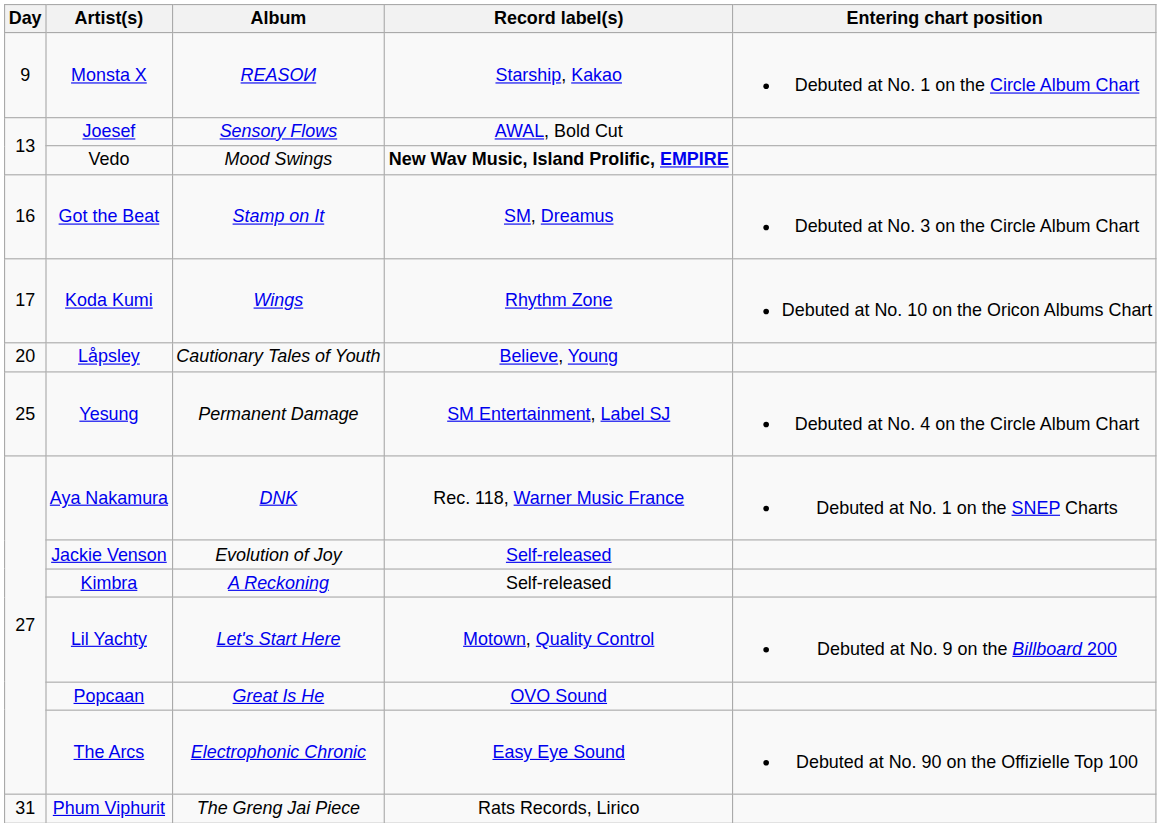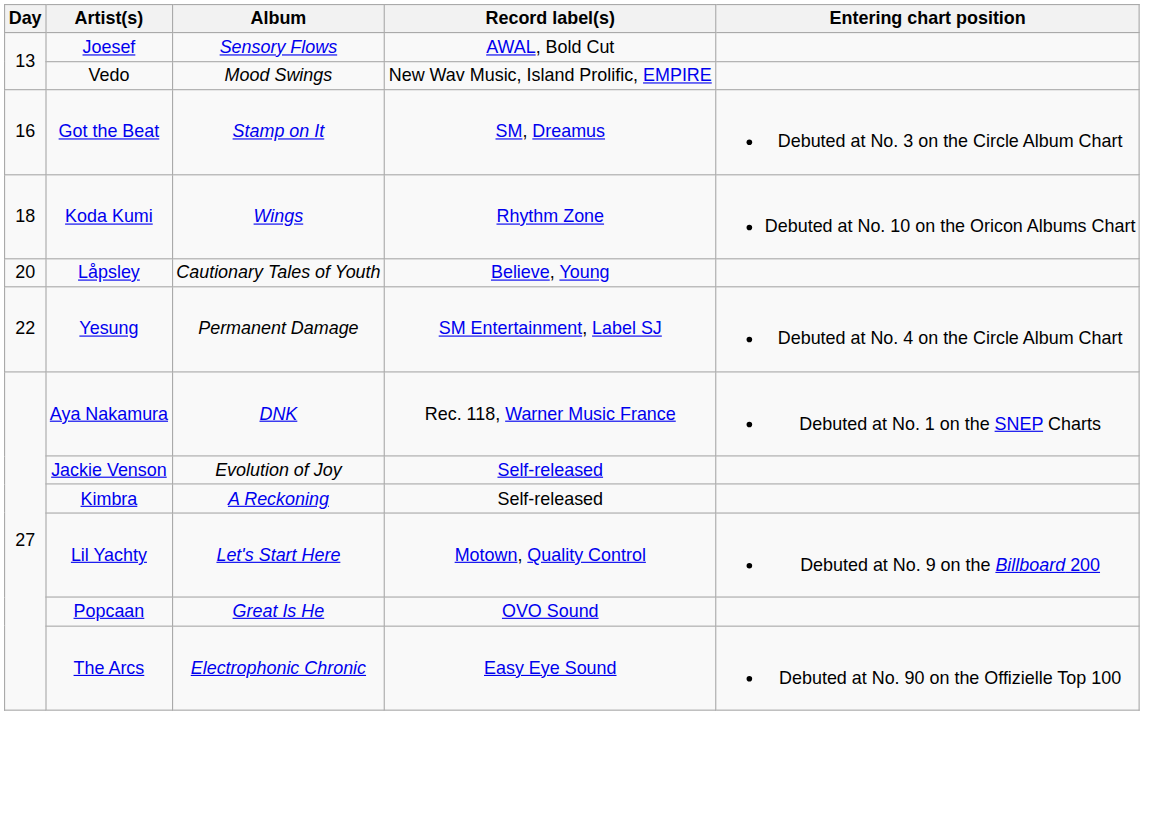 <table class="wikitable" style="text-align:center;">
 <tr>
 <th scope="col">Day</th>
 <th scope="col">Artist(s)</th>
 <th scope="col">Album</th>
 <th scope="col">Record label(s)</th>
 <th scope="col">Entering chart position</th>
-</tr>
-<tr>
-<td>9</td>
-<td><a href='#'>Monsta X</a></td>
-<td><em><a href='#'>REASOИ</a></em></td>
-<td><a href='#'>Starship</a>, <a href='#'>Kakao</a></td>
-<td><br><ul><li>Debuted at No. 1 on the <a href='#'>Circle Album Chart</a></li></ul></td>
 </tr>
 <tr>
 <td rowspan="2">13</td>
 <td><a href='#'>Joesef</a></td>
 <td><em><a href='#'>Sensory Flows</a></em></td>
 <td><a href='#'>AWAL</a>, Bold Cut</td>
 <td></td>
 </tr>
 <tr>
 <td>Vedo</td>
 <td><em>Mood Swings</em></td>
-<td><strong>New Wav Music, Island Prolific, <a href='#'>EMPIRE</a></strong></td>
+<td>New Wav Music, Island Prolific, <a href='#'>EMPIRE</a></td>
 <td></td>
 </tr>
 <tr>
 <td>16</td>
 <td><a href='#'>Got the Beat</a></td>
 <td><em><a href='#'>Stamp on It</a></em></td>
 <td><a href='#'>SM</a>, <a href='#'>Dreamus</a></td>
 <td><br><ul><li>Debuted at No. 3 on the Circle Album Chart</li></ul></td>
 </tr>
 <tr>
-<td>17</td>
+<td>18</td>
 <td><a href='#'>Koda Kumi</a></td>
 <td><em><a href='#'>Wings</a></em></td>
 <td><a href='#'>Rhythm Zone</a></td>
 <td><br><ul><li>Debuted at No. 10 on the Oricon Albums Chart</li></ul></td>
 </tr>
 <tr>
 <td>20</td>
 <td><a href='#'>Låpsley</a></td>
 <td><em>Cautionary Tales of Youth</em></td>
 <td><a href='#'>Believe</a>, <a href='#'>Young</a></td>
 <td></td>
 </tr>
 <tr>
-<td>25</td>
+<td>22</td>
 <td><a href='#'>Yesung</a></td>
 <td><em>Permanent Damage</em></td>
 <td><a href='#'>SM Entertainment</a>, <a href='#'>Label SJ</a></td>
 <td><br><ul><li>Debuted at No. 4 on the Circle Album Chart</li></ul></td>
 </tr>
 <tr>
 <td rowspan="6">27</td>
 <td><a href='#'>Aya Nakamura</a></td>
 <td><em><a href='#'>DNK</a></em></td>
 <td>Rec. 118, <a href='#'>Warner Music France</a></td>
 <td><br><ul><li>Debuted at No. 1 on the <a href='#'>SNEP</a> Charts</li></ul></td>
 </tr>
 <tr>
 <td><a href='#'>Jackie Venson</a></td>
 <td><em>Evolution of Joy</em></td>
 <td><a href='#'>Self-released</a></td>
 <td></td>
 </tr>
 <tr>
 <td><a href='#'>Kimbra</a></td>
 <td><em><a href='#'>A Reckoning</a></em></td>
 <td>Self-released</td>
 <td></td>
 </tr>
 <tr>
 <td><a href='#'>Lil Yachty</a></td>
 <td><em><a href='#'>Let's Start Here</a></em></td>
 <td><a href='#'>Motown</a>, <a href='#'>Quality Control</a></td>
 <td><br><ul><li>Debuted at No. 9 on the <a href='#'><em>Billboard</em> 200</a></li></ul></td>
 </tr>
 <tr>
 <td><a href='#'>Popcaan</a></td>
 <td><em><a href='#'>Great Is He</a></em></td>
 <td><a href='#'>OVO Sound</a></td>
 <td></td>
 </tr>
 <tr>
 <td><a href='#'>The Arcs</a></td>
 <td><em><a href='#'>Electrophonic Chronic</a></em></td>
 <td><a href='#'>Easy Eye Sound</a></td>
 <td><br><ul><li>Debuted at No. 90 on the Offizielle Top 100</li></ul></td>
 </tr>
-<tr>
-<td>31</td>
-<td><a href='#'>Phum Viphurit</a></td>
-<td><em>The Greng Jai Piece</em></td>
-<td>Rats Records, Lirico</td>
-<td></td>
-</tr>
 </table>
